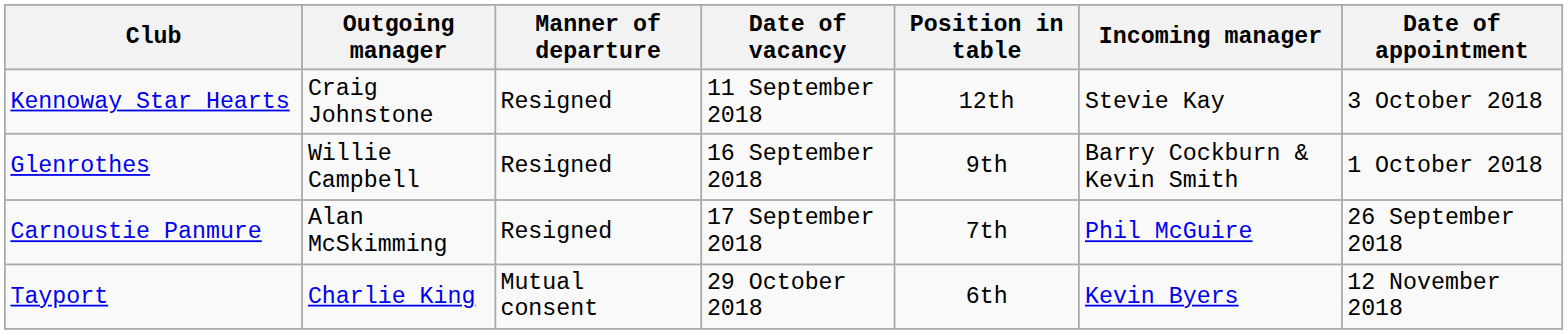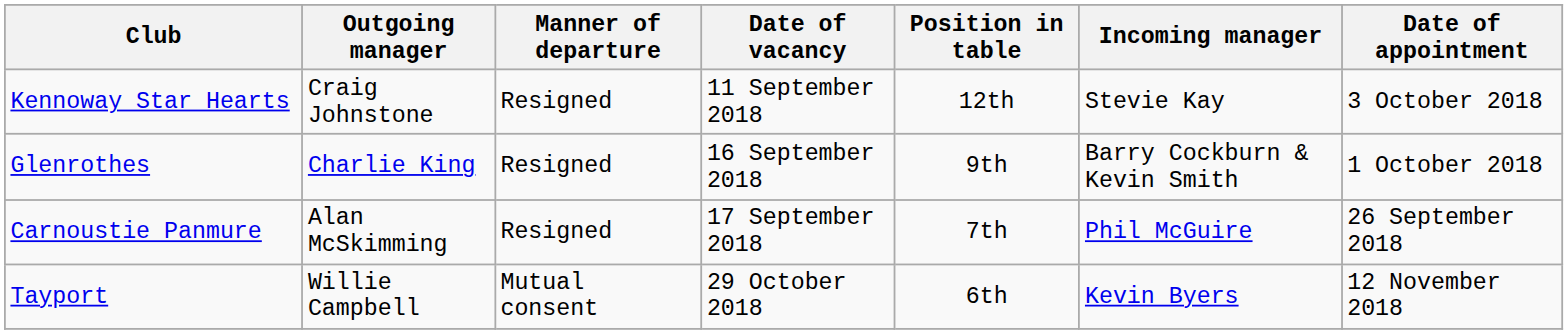 <table class="wikitable">
 <tr>
 <th width=160>Club</th>
 <th>Outgoing manager</th>
 <th>Manner of departure</th>
 <th>Date of vacancy</th>
 <th>Position in table</th>
 <th>Incoming manager</th>
 <th>Date of appointment</th>
 </tr>
 <tr>
 <td><a href='#'>Kennoway Star Hearts</a></td>
 <td>Craig Johnstone</td>
 <td>Resigned</td>
 <td>11 September 2018</td>
 <td align="center" position>12th</td>
 <td>Stevie Kay</td>
 <td>3 October 2018</td>
 </tr>
 <tr>
 <td><a href='#'>Glenrothes</a></td>
-<td>Willie Campbell</td>
+<td><a href='#'>Charlie King</a></td>
 <td>Resigned</td>
 <td>16 September 2018</td>
 <td align="center" position>9th</td>
 <td>Barry Cockburn & Kevin Smith</td>
 <td>1 October 2018</td>
 </tr>
 <tr>
 <td><a href='#'>Carnoustie Panmure</a></td>
 <td>Alan McSkimming</td>
 <td>Resigned</td>
 <td>17 September 2018</td>
 <td align="center" position>7th</td>
 <td><a href='#'>Phil McGuire</a></td>
 <td>26 September 2018</td>
 </tr>
 <tr>
 <td><a href='#'>Tayport</a></td>
-<td><a href='#'>Charlie King</a></td>
+<td>Willie Campbell</td>
 <td>Mutual consent</td>
 <td>29 October 2018</td>
 <td align="center" position>6th</td>
 <td><a href='#'>Kevin Byers</a></td>
 <td>12 November 2018</td>
 </tr>
 </table>
